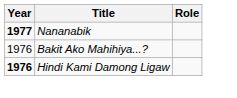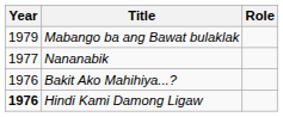 <table class="wikitable" style="font-size: 95%;">
 <tr>
 <th>Year</th>
 <th>Title</th>
 <th>Role</th>
 </tr>
 <tr>
-<td><strong>1977</strong></td>
+<td>1979</td>
+<td><em>Mabango ba ang Bawat bulaklak </em></td>
+<td></td>
+</tr>
+<tr>
+<td>1977</td>
 <td><em>Nananabik</em></td>
 <td></td>
 </tr>
 <tr>
 <td>1976</td>
 <td><em>Bakit Ako Mahihiya...?</em></td>
 <td></td>
 </tr>
 <tr>
 <td><strong>1976</strong></td>
 <td><em>Hindi Kami Damong Ligaw</em></td>
 <td></td>
 </tr>
 </table>
